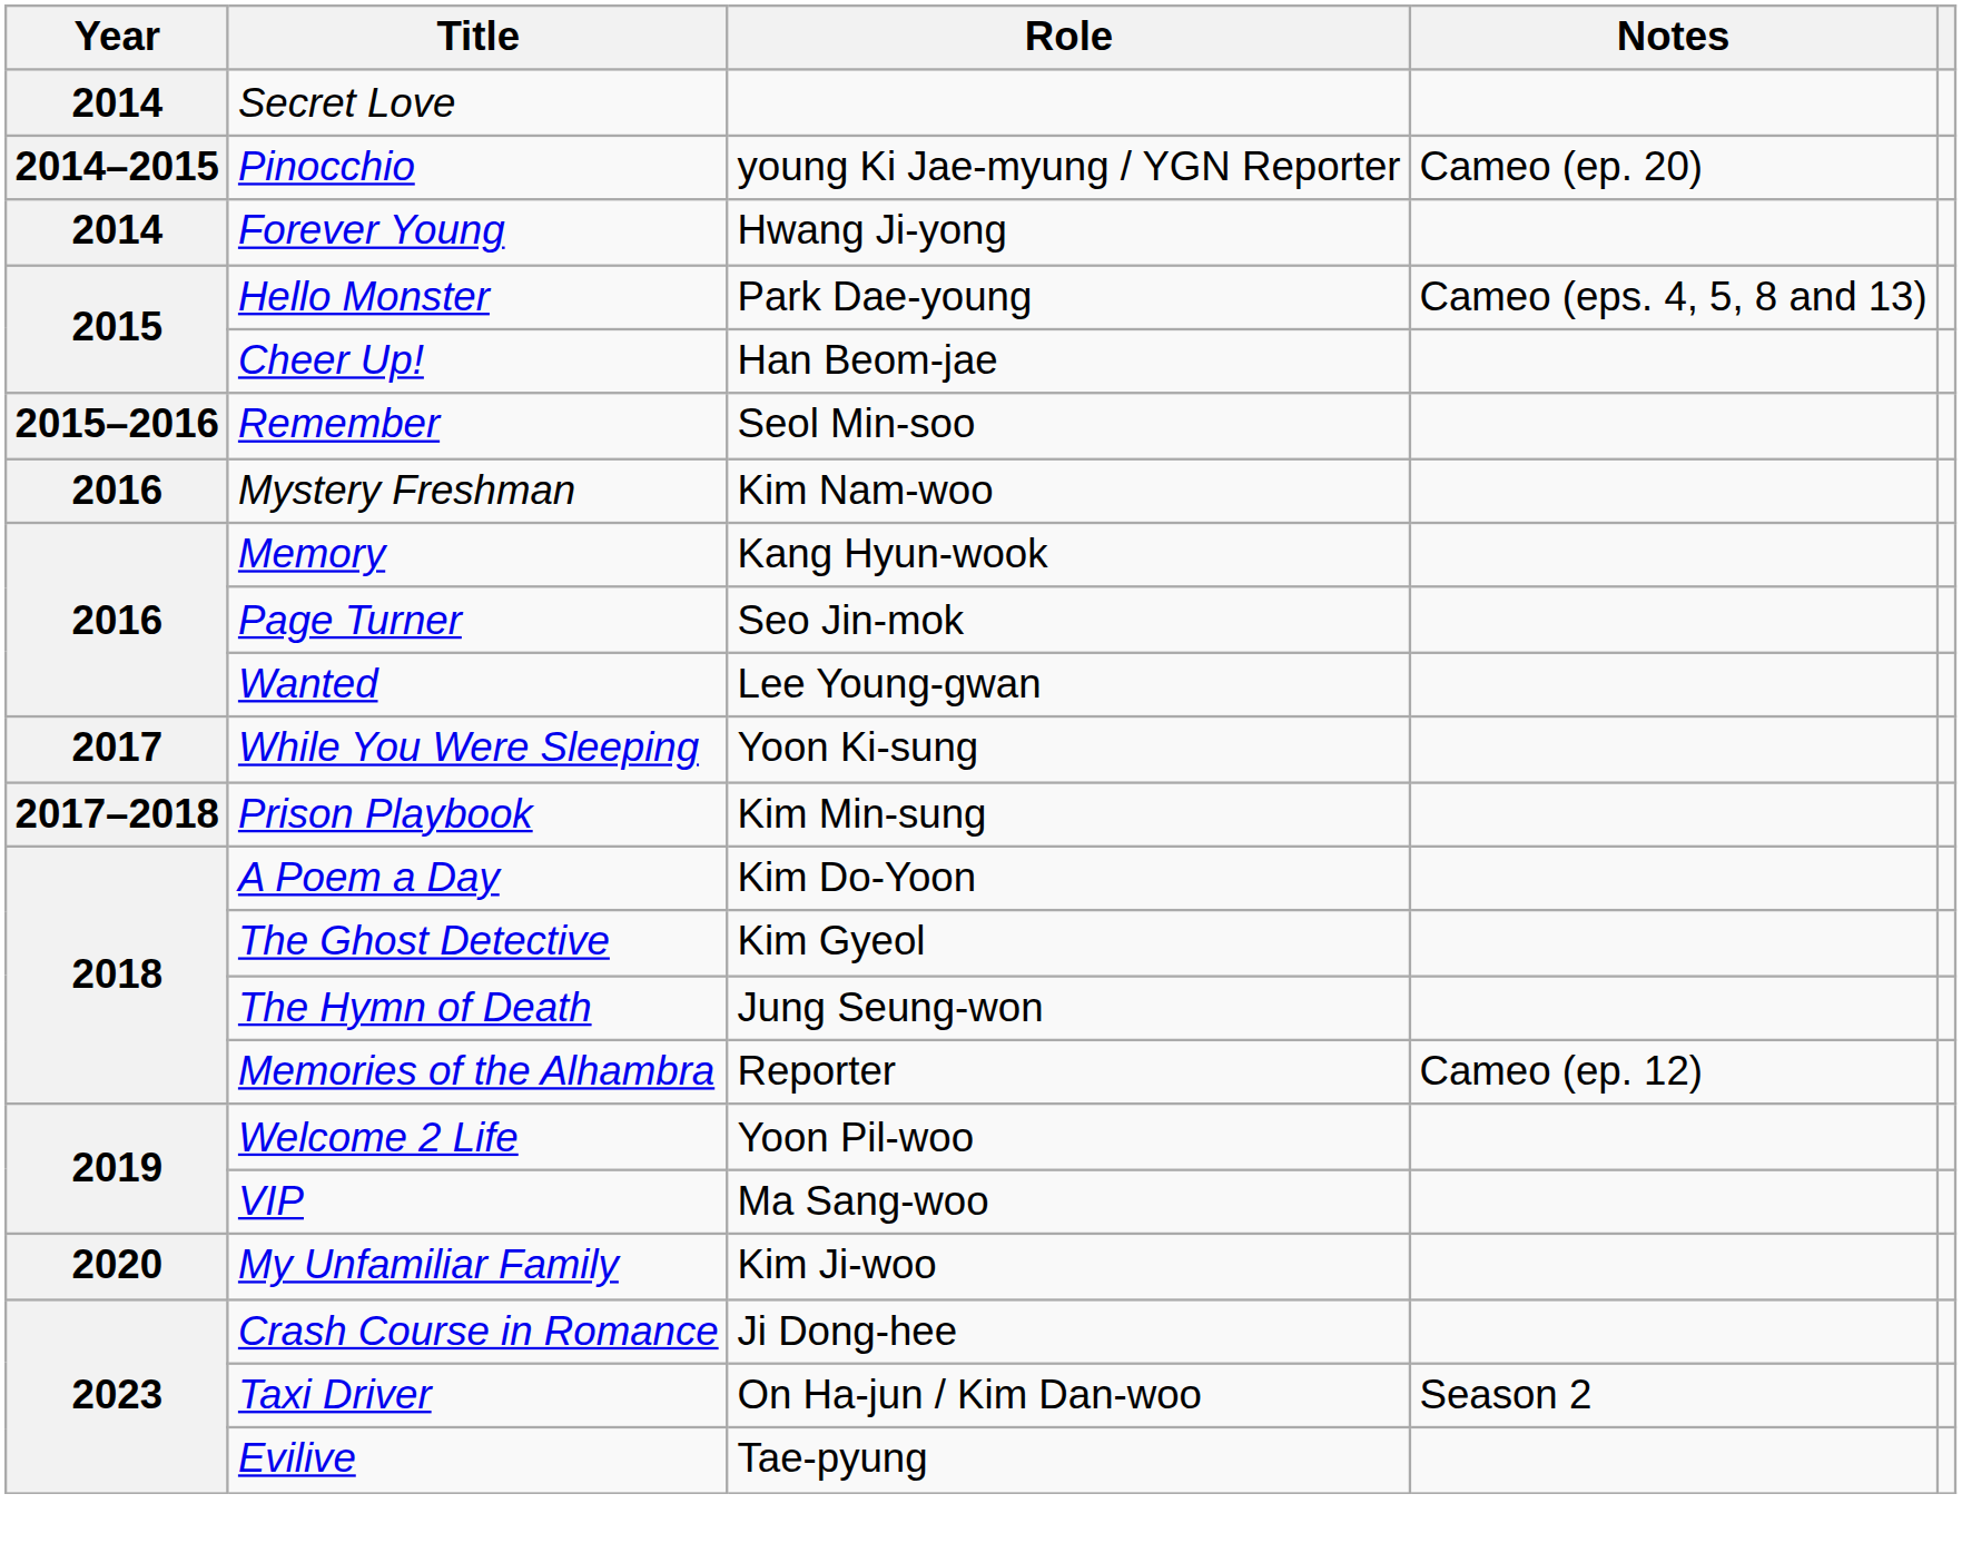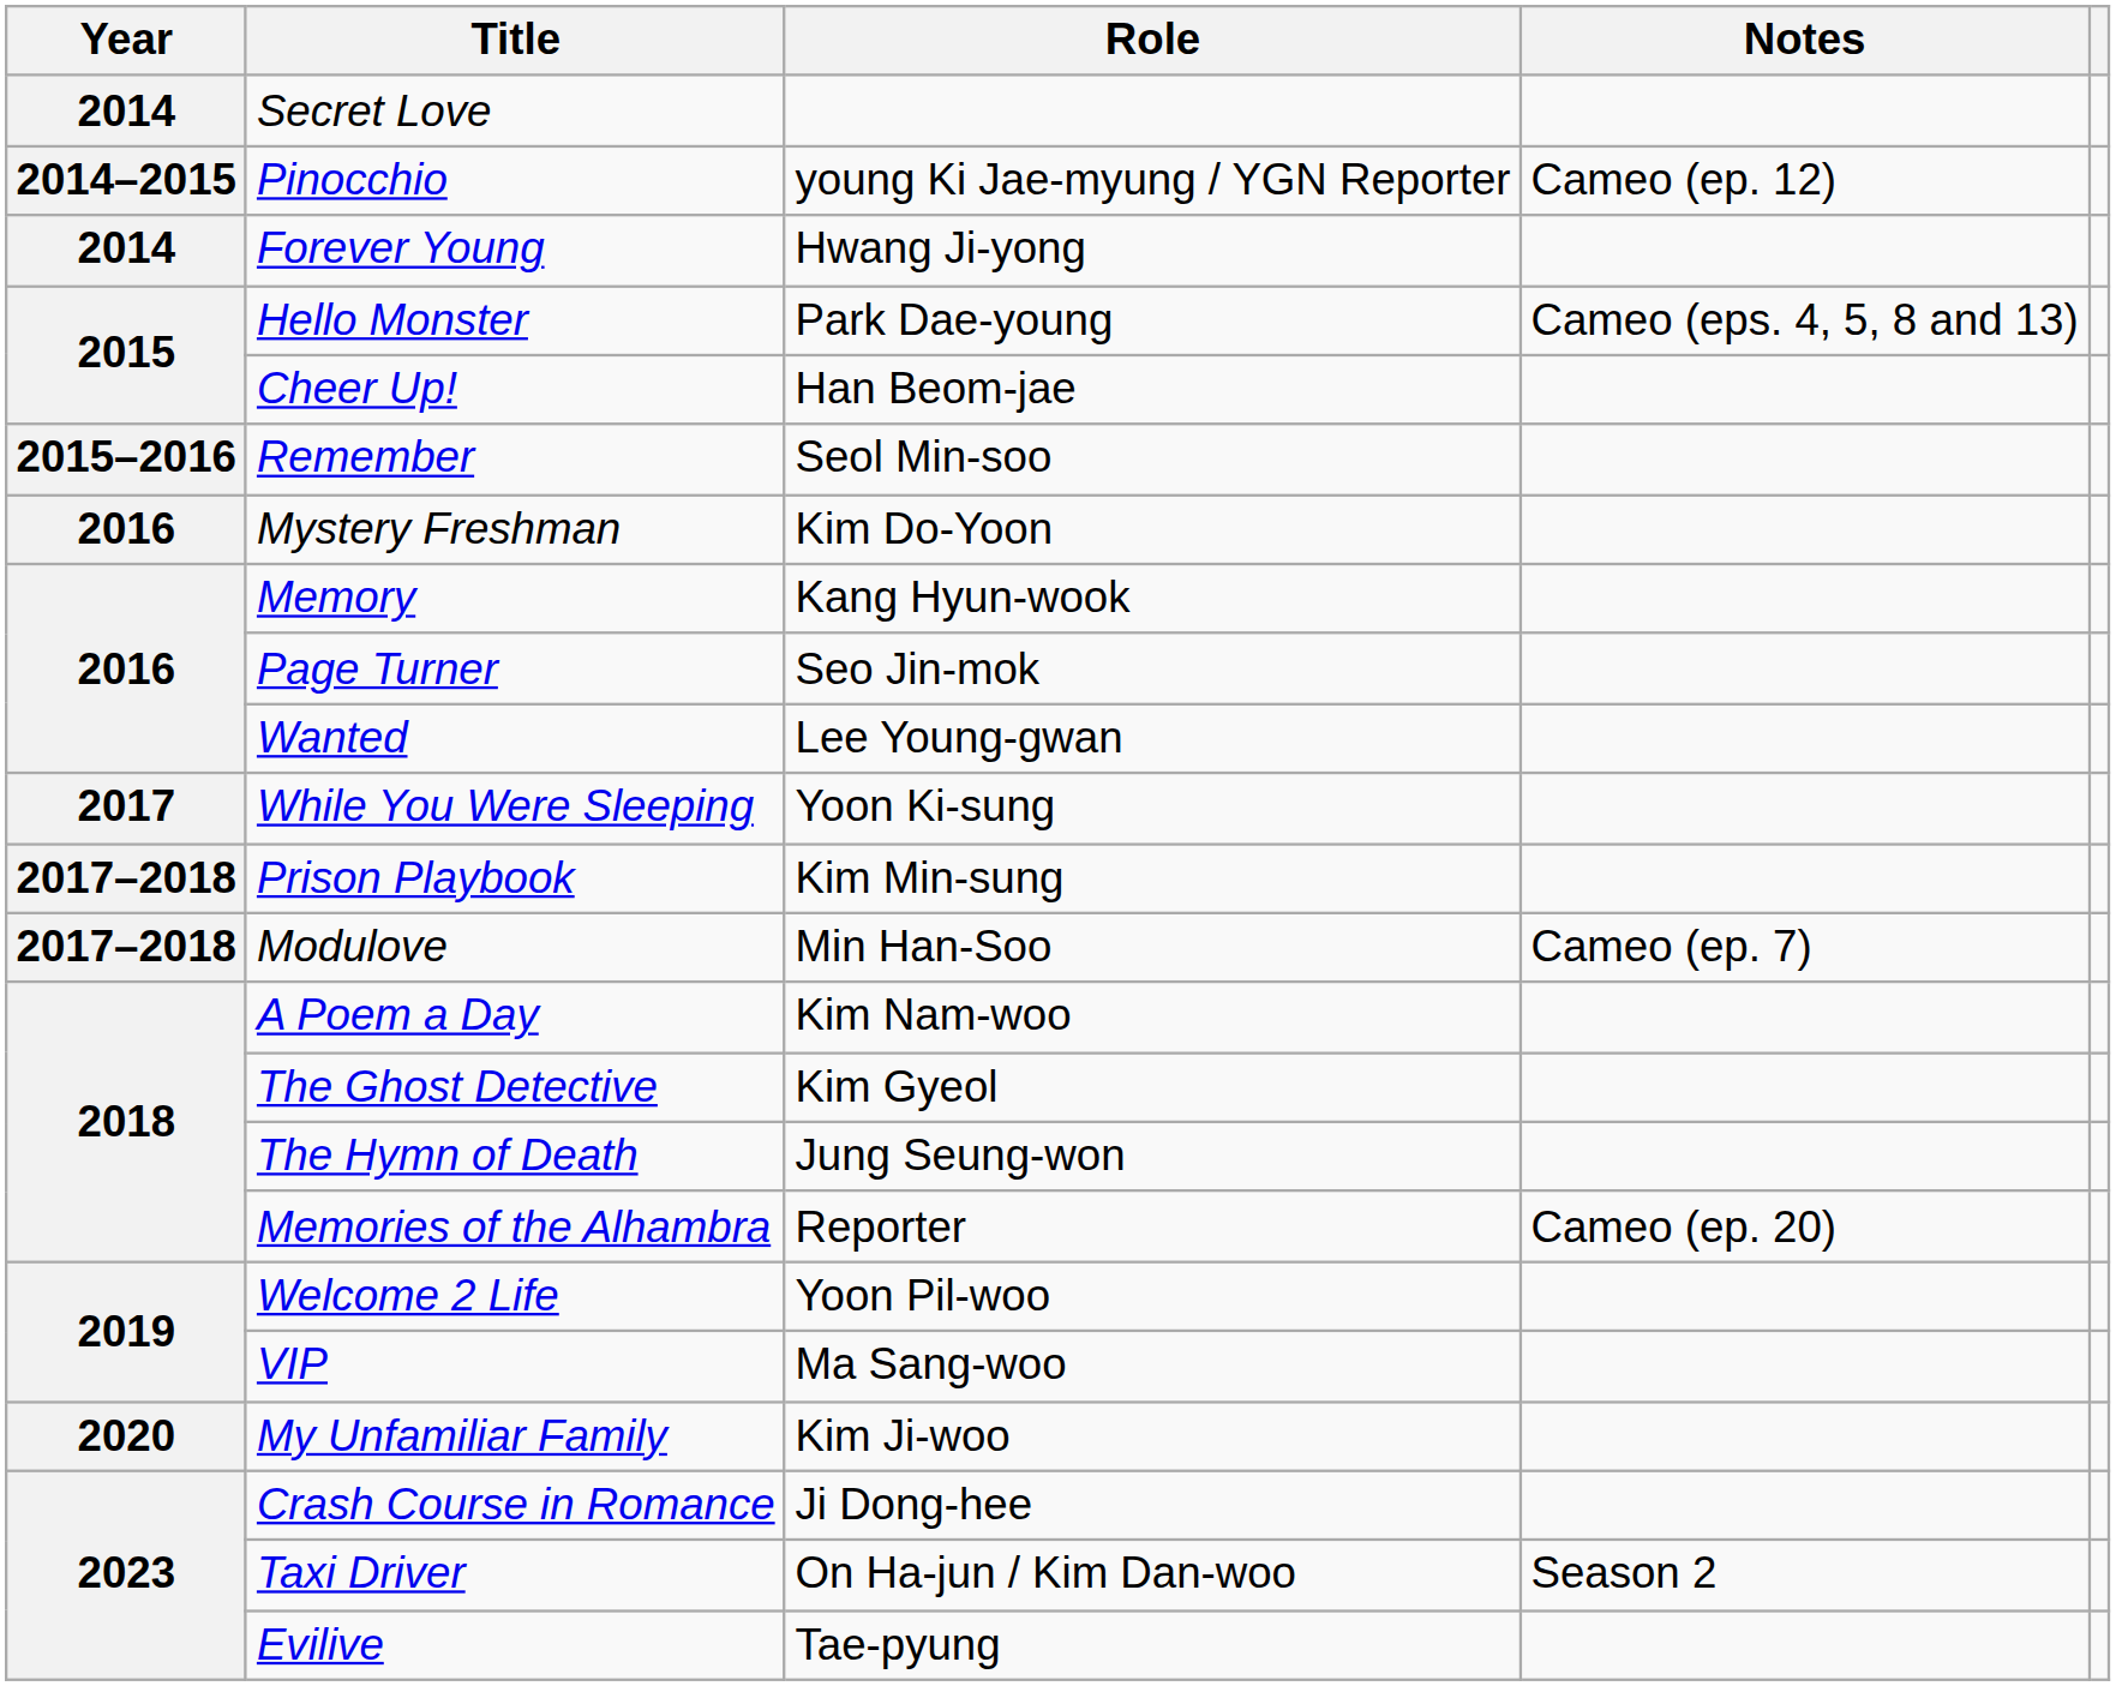 <table class="wikitable  plainrowheaders">
 <tr>
 <th scope="col">Year</th>
 <th scope="col">Title</th>
 <th scope="col">Role</th>
 <th scope="col">Notes</th>
 <th scope="col" class="unsortable"></th>
 </tr>
 <tr>
 <th scope="row">2014</th>
 <td><em>Secret Love</em></td>
 <td></td>
 <td></td>
 <td></td>
 </tr>
 <tr>
 <th scope="row">2014–2015</th>
 <td><em><a href='#'>Pinocchio</a></em></td>
 <td>young Ki Jae-myung / YGN Reporter</td>
-<td>Cameo (ep. 20)</td>
+<td>Cameo (ep. 12)</td>
 <td></td>
 </tr>
 <tr>
 <th scope="row">2014</th>
 <td><em><a href='#'>Forever Young</a></em></td>
 <td>Hwang Ji-yong</td>
 <td></td>
 <td></td>
 </tr>
 <tr>
 <th scope="row" rowspan=2>2015</th>
 <td><em><a href='#'>Hello Monster</a></em></td>
 <td>Park Dae-young</td>
 <td>Cameo (eps. 4, 5, 8 and 13)</td>
 <td></td>
 </tr>
 <tr>
 <td><em><a href='#'>Cheer Up!</a></em></td>
 <td>Han Beom-jae</td>
 <td></td>
 <td></td>
 </tr>
 <tr>
 <th scope="row">2015–2016</th>
 <td><em><a href='#'>Remember</a></em></td>
 <td>Seol Min-soo</td>
 <td></td>
 <td></td>
 </tr>
 <tr>
 <th scope="row">2016</th>
 <td><em>Mystery Freshman</em></td>
-<td>Kim Nam-woo</td>
+<td>Kim Do-Yoon</td>
 <td></td>
 <td></td>
 </tr>
 <tr>
 <th scope="row" rowspan="3">2016</th>
 <td><em><a href='#'>Memory</a></em></td>
 <td>Kang Hyun-wook</td>
 <td></td>
 <td></td>
 </tr>
 <tr>
 <td><em><a href='#'>Page Turner</a></em></td>
 <td>Seo Jin-mok</td>
 <td></td>
 <td></td>
 </tr>
 <tr>
 <td><em><a href='#'>Wanted</a></em></td>
 <td>Lee Young-gwan</td>
 <td></td>
 <td></td>
 </tr>
 <tr>
 <th scope="row">2017</th>
 <td><em><a href='#'>While You Were Sleeping</a></em></td>
 <td>Yoon Ki-sung</td>
 <td></td>
 <td></td>
 </tr>
 <tr>
 <th scope="row">2017–2018</th>
 <td><em><a href='#'>Prison Playbook</a></em></td>
 <td>Kim Min-sung</td>
 <td></td>
 <td></td>
 </tr>
 <tr>
+<th scope="row">2017–2018</th>
+<td><em>Modulove</em></td>
+<td>Min Han-Soo</td>
+<td>Cameo (ep. 7)</td>
+<td></td>
+</tr>
+<tr>
 <th scope="row" rowspan="4">2018</th>
 <td><em><a href='#'>A Poem a Day</a></em></td>
-<td>Kim Do-Yoon</td>
+<td>Kim Nam-woo</td>
 <td></td>
 <td></td>
 </tr>
 <tr>
 <td><em><a href='#'>The Ghost Detective</a></em></td>
 <td>Kim Gyeol</td>
 <td></td>
 <td></td>
 </tr>
 <tr>
 <td><em><a href='#'>The Hymn of Death</a></em></td>
 <td>Jung Seung-won</td>
 <td></td>
 <td></td>
 </tr>
 <tr>
 <td><em><a href='#'>Memories of the Alhambra</a></em></td>
 <td>Reporter</td>
-<td>Cameo (ep. 12)</td>
+<td>Cameo (ep. 20)</td>
 <td></td>
 </tr>
 <tr>
 <th scope="row" rowspan="2">2019</th>
 <td><em><a href='#'>Welcome 2 Life</a></em></td>
 <td>Yoon Pil-woo</td>
 <td></td>
 <td></td>
 </tr>
 <tr>
 <td><em><a href='#'>VIP</a></em></td>
 <td>Ma Sang-woo</td>
 <td></td>
 <td></td>
 </tr>
 <tr>
 <th scope="row">2020</th>
 <td><em><a href='#'>My Unfamiliar Family</a></em></td>
 <td>Kim Ji-woo</td>
 <td></td>
 <td></td>
 </tr>
 <tr>
 <th rowspan="3" scope="row">2023</th>
 <td><em><a href='#'>Crash Course in Romance</a></em></td>
 <td>Ji Dong-hee</td>
 <td></td>
 <td></td>
 </tr>
 <tr>
 <td><em><a href='#'>Taxi Driver</a></em></td>
 <td>On Ha-jun / Kim Dan-woo</td>
 <td>Season 2</td>
 <td></td>
 </tr>
 <tr>
 <td><em><a href='#'>Evilive</a></em></td>
 <td>Tae-pyung</td>
 <td></td>
 <td></td>
 </tr>
 </table>
